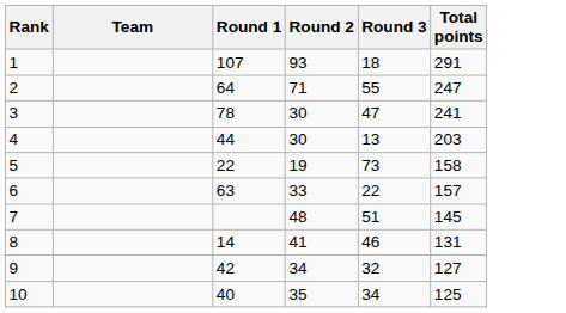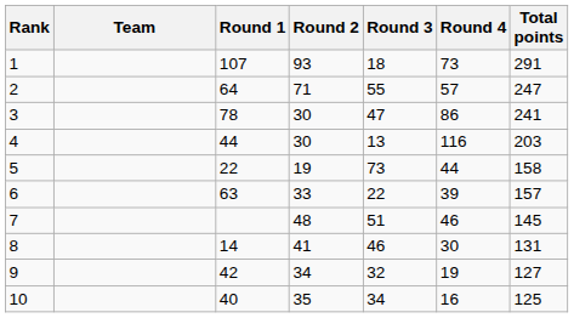 <table class="wikitable sortable">
 <tr>
 <th width=20>Rank</th>
 <th width=150>Team</th>
 <th width=40>Round 1</th>
 <th width=40>Round 2</th>
 <th width=40>Round 3</th>
+<th width=40>Round 4</th>
 <th width=40>Total points</th>
 </tr>
 <tr>
 <td>1</td>
 <td></td>
 <td>107</td>
 <td>93</td>
 <td>18</td>
+<td>73</td>
 <td>291</td>
 </tr>
 <tr>
 <td>2</td>
 <td></td>
 <td>64</td>
 <td>71</td>
 <td>55</td>
+<td>57</td>
 <td>247</td>
 </tr>
 <tr>
 <td>3</td>
 <td></td>
 <td>78</td>
 <td>30</td>
 <td>47</td>
+<td>86</td>
 <td>241</td>
 </tr>
 <tr>
 <td>4</td>
 <td></td>
 <td>44</td>
 <td>30</td>
 <td>13</td>
+<td>116</td>
 <td>203</td>
 </tr>
 <tr>
 <td>5</td>
 <td></td>
 <td>22</td>
 <td>19</td>
 <td>73</td>
+<td>44</td>
 <td>158</td>
 </tr>
 <tr>
 <td>6</td>
 <td></td>
 <td>63</td>
 <td>33</td>
 <td>22</td>
+<td>39</td>
 <td>157</td>
 </tr>
 <tr>
 <td>7</td>
 <td></td>
 <td></td>
 <td>48</td>
 <td>51</td>
+<td>46</td>
 <td>145</td>
 </tr>
 <tr>
 <td>8</td>
 <td></td>
 <td>14</td>
 <td>41</td>
 <td>46</td>
+<td>30</td>
 <td>131</td>
 </tr>
 <tr>
 <td>9</td>
 <td></td>
 <td>42</td>
 <td>34</td>
 <td>32</td>
+<td>19</td>
 <td>127</td>
 </tr>
 <tr>
 <td>10</td>
 <td></td>
 <td>40</td>
 <td>35</td>
 <td>34</td>
+<td>16</td>
 <td>125</td>
 </tr>
 </table>
